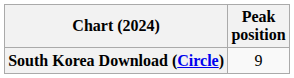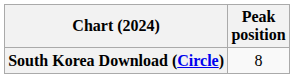 <table class="wikitable plainrowheaders sortable" style="text-align:center">
 <tr>
 <th scope="col">Chart (2024)</th>
 <th scope="col">Peak<br>position</th>
 </tr>
 <tr>
 <th scope="row">South Korea Download (<a href='#'>Circle</a>)</th>
-<td>9</td>
+<td>8</td>
 </tr>
 </table>
